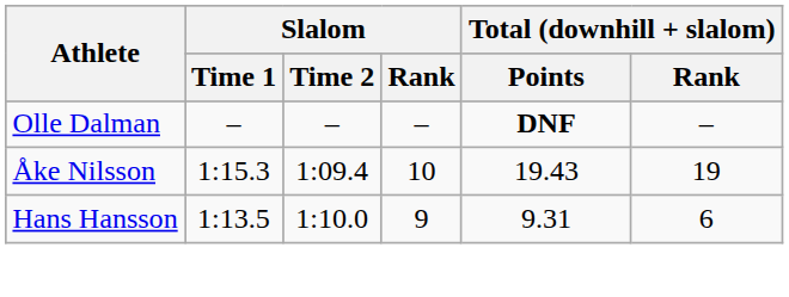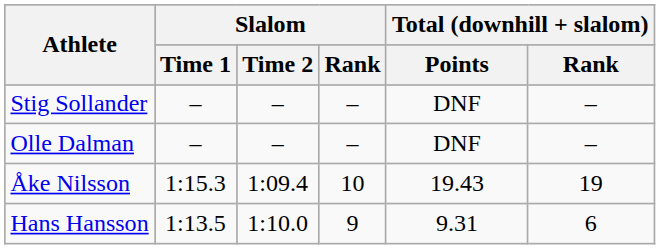 <table class="wikitable" style="font-size:90%">
 <tr>
 <th rowspan="2">Athlete</th>
 <th colspan="3">Slalom</th>
 <th colspan="2">Total (downhill + slalom)</th>
 </tr>
 <tr>
 <th>Time 1</th>
 <th>Time 2</th>
 <th>Rank</th>
 <th>Points</th>
 <th>Rank</th>
 </tr>
 <tr>
+<td><a href='#'>Stig Sollander</a></td>
+<td align="center">–</td>
+<td align="center">–</td>
+<td align="center">–</td>
+<td align="center">DNF</td>
+<td align="center">–</td>
+</tr>
+<tr>
 <td><a href='#'>Olle Dalman</a></td>
 <td align="center">–</td>
 <td align="center">–</td>
 <td align="center">–</td>
-<td align="center"><strong>DNF</strong></td>
+<td align="center">DNF</td>
 <td align="center">–</td>
 </tr>
 <tr>
 <td><a href='#'>Åke Nilsson</a></td>
 <td align="center">1:15.3</td>
 <td align="center">1:09.4</td>
 <td align="center">10</td>
 <td align="center">19.43</td>
 <td align="center">19</td>
 </tr>
 <tr>
 <td><a href='#'>Hans Hansson</a></td>
 <td align="center">1:13.5</td>
 <td align="center">1:10.0</td>
 <td align="center">9</td>
 <td align="center">9.31</td>
 <td align="center">6</td>
 </tr>
 </table>
